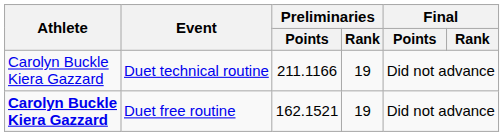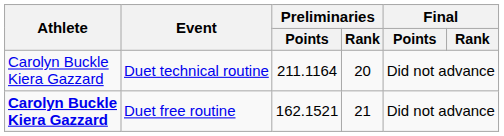 <table class="wikitable" style="text-align:center; font-size:90%;">
 <tr>
 <th rowspan="2">Athlete</th>
 <th rowspan="2">Event</th>
 <th colspan="2">Preliminaries</th>
 <th colspan="2">Final</th>
 </tr>
 <tr style="font-size:95%">
 <th>Points</th>
 <th>Rank</th>
 <th>Points</th>
 <th>Rank</th>
 </tr>
 <tr>
 <td align=left><a href='#'>Carolyn Buckle</a><br><a href='#'>Kiera Gazzard</a></td>
 <td align=left><a href='#'>Duet technical routine</a></td>
-<td>211.1166</td>
-<td>19</td>
+<td>211.1164</td>
+<td>20</td>
 <td colspan=2>Did not advance</td>
 </tr>
 <tr>
 <td align=left><strong><a href='#'>Carolyn Buckle</a><br><a href='#'>Kiera Gazzard</a></strong></td>
 <td align=left><a href='#'>Duet free routine</a></td>
 <td>162.1521</td>
-<td>19</td>
+<td>21</td>
 <td colspan=2>Did not advance</td>
 </tr>
 </table>
